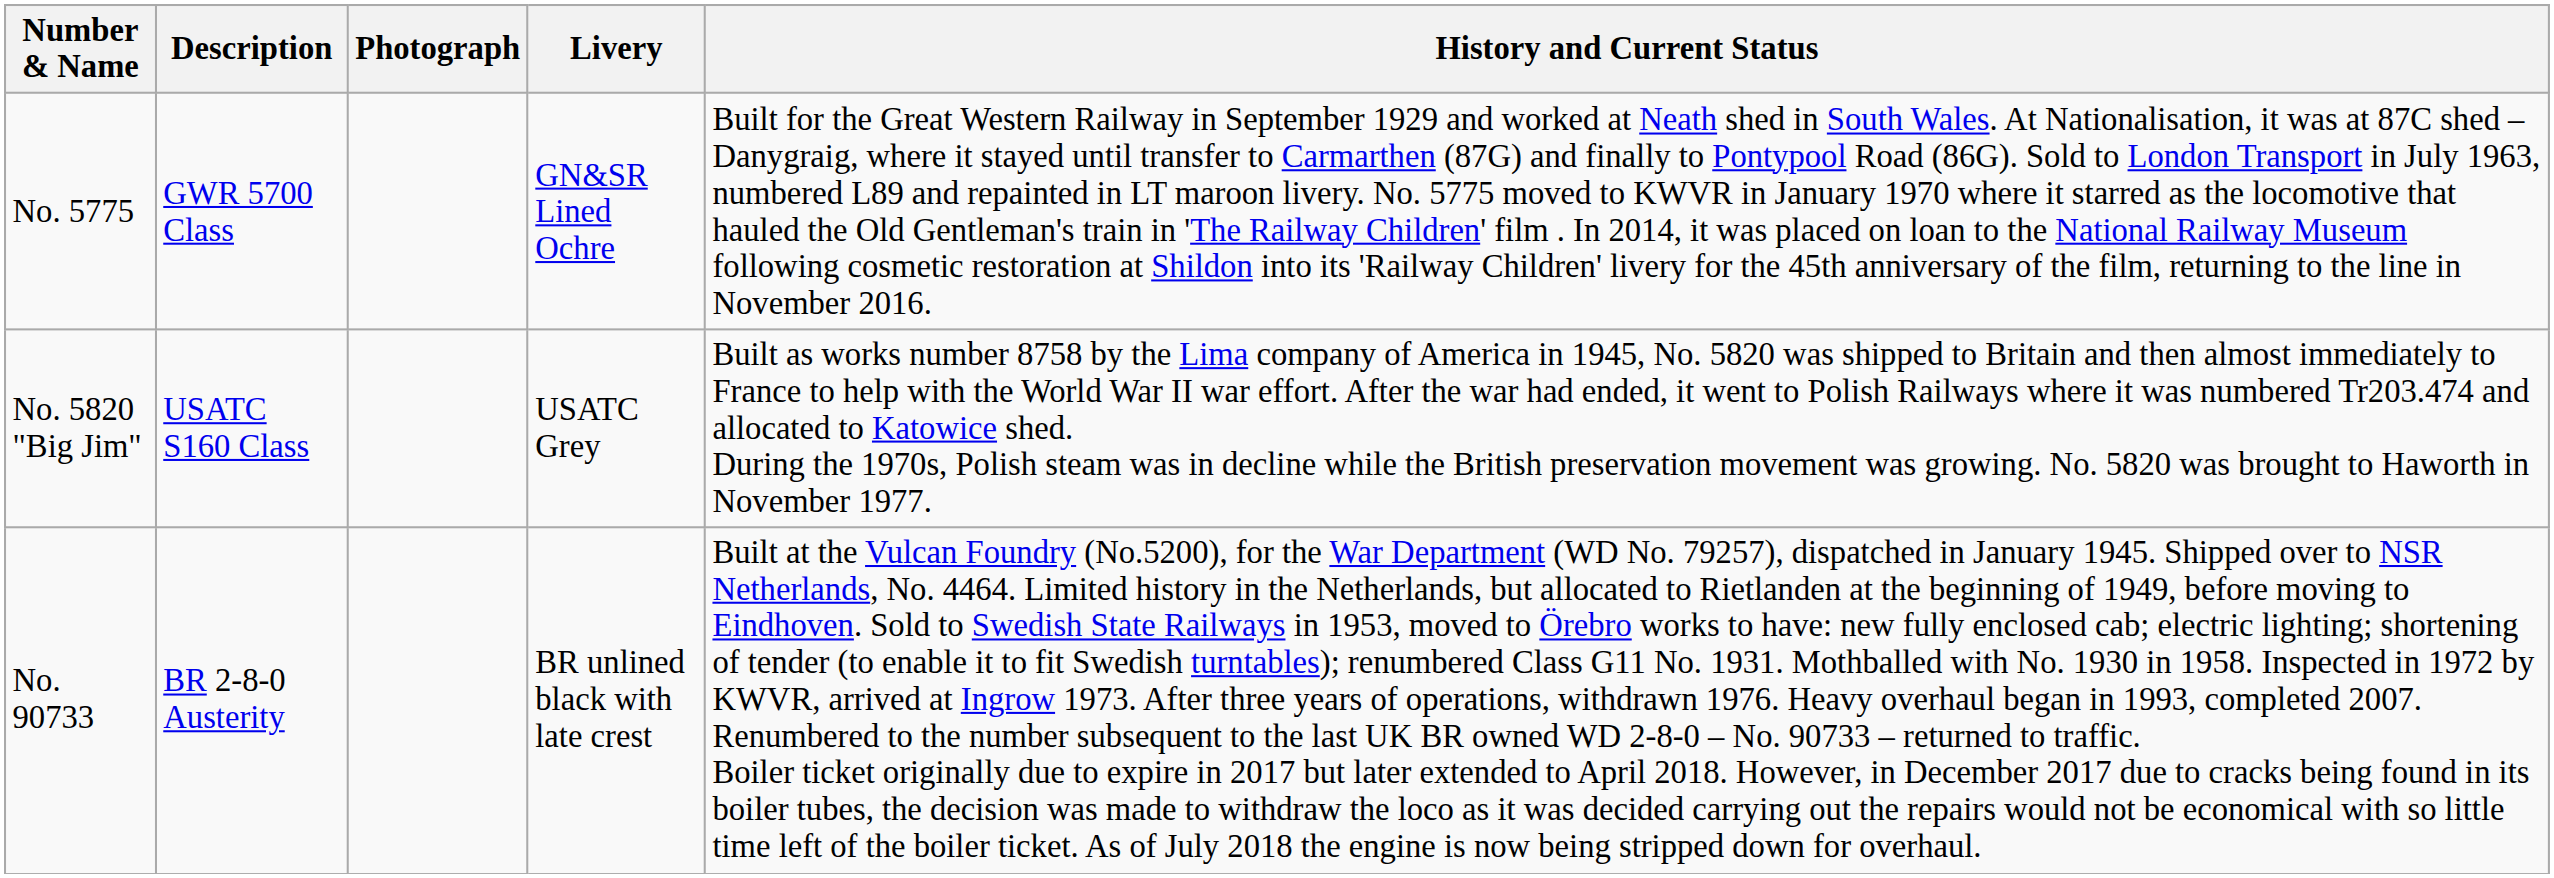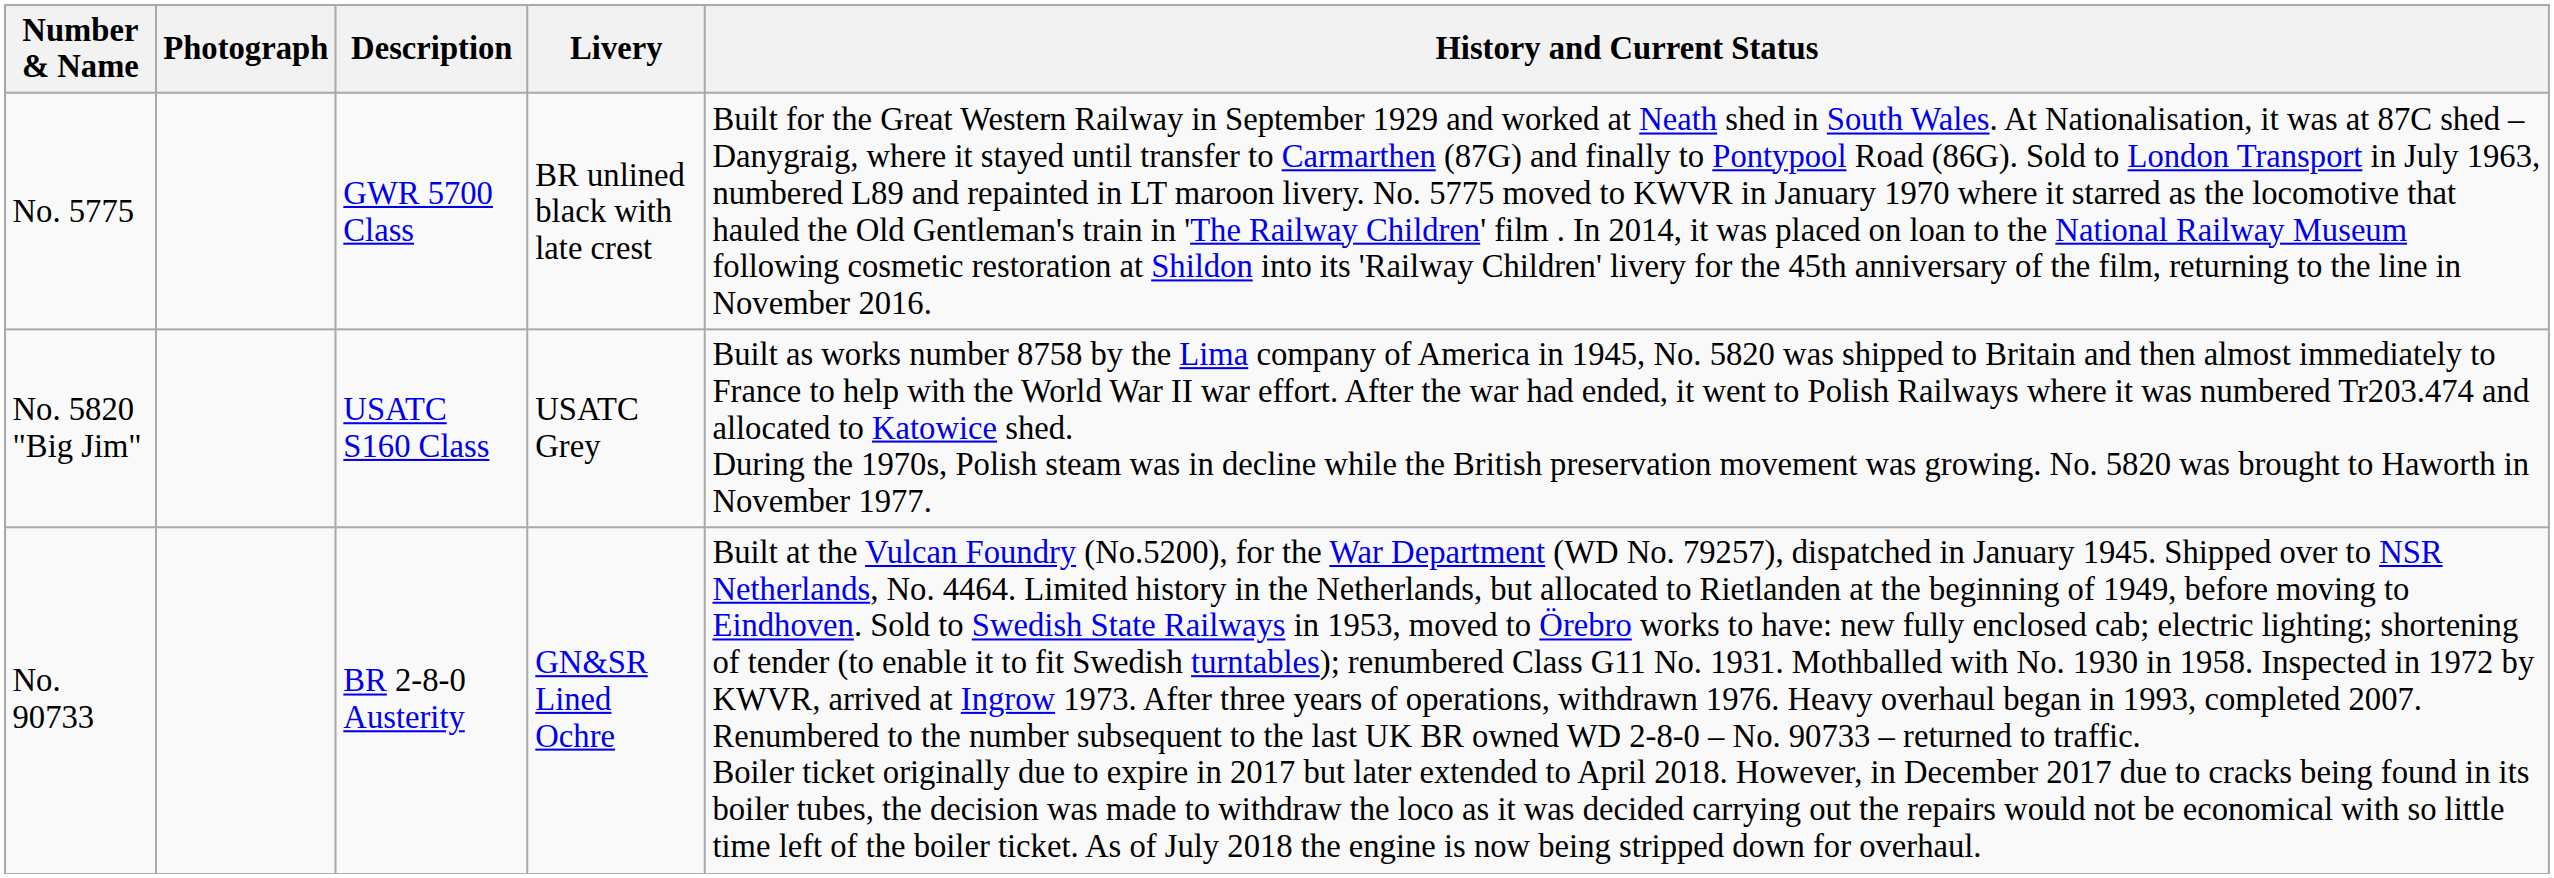 <table class="wikitable">
 <tr>
 <th>Number & Name</th>
+<th>Photograph</th>
 <th>Description</th>
-<th>Photograph</th>
 <th>Livery</th>
 <th>History and Current Status</th>
 </tr>
 <tr>
 <td>No. 5775</td>
+<td></td>
 <td><a href='#'>GWR 5700 Class</a> </td>
-<td></td>
-<td><a href='#'>GN&SR Lined Ochre</a></td>
+<td>BR unlined black with late crest</td>
 <td>Built for the Great Western Railway in September 1929 and worked at <a href='#'>Neath</a> shed in <a href='#'>South Wales</a>. At Nationalisation, it was at 87C shed – Danygraig, where it stayed until transfer to <a href='#'>Carmarthen</a> (87G) and finally to <a href='#'>Pontypool</a> Road (86G). Sold to <a href='#'>London Transport</a> in July 1963, numbered L89 and repainted in LT maroon livery. No. 5775 moved to KWVR in January 1970 where it starred as the locomotive that hauled the Old Gentleman's train in '<a href='#'>The Railway Children</a>' film . In 2014, it was placed on loan to the <a href='#'>National Railway Museum</a> following cosmetic restoration at <a href='#'>Shildon</a> into its 'Railway Children' livery for the 45th anniversary of the film, returning to the line in November 2016.</td>
 </tr>
 <tr>
 <td>No. 5820<br>"Big Jim"</td>
+<td></td>
 <td><a href='#'>USATC S160 Class</a><br></td>
-<td></td>
 <td>USATC Grey</td>
 <td>Built as works number 8758 by the <a href='#'>Lima</a> company of America in 1945, No. 5820 was shipped to Britain and then almost immediately to France to help with the World War II war effort. After the war had ended, it went to Polish Railways where it was numbered Tr203.474 and allocated to <a href='#'>Katowice</a> shed.<br>During the 1970s, Polish steam was in decline while the British preservation movement was growing. No. 5820 was brought to Haworth in November 1977.</td>
 </tr>
 <tr>
 <td>No. 90733</td>
+<td></td>
 <td><a href='#'>BR</a> 2-8-0 <a href='#'>Austerity</a></td>
-<td></td>
-<td>BR unlined black with late crest</td>
+<td><a href='#'>GN&SR Lined Ochre</a></td>
 <td>Built at the <a href='#'>Vulcan Foundry</a> (No.5200), for the <a href='#'>War Department</a> (WD No. 79257), dispatched in January 1945. Shipped over to <a href='#'>NSR Netherlands</a>, No. 4464. Limited history in the Netherlands, but allocated to Rietlanden at the beginning of 1949, before moving to <a href='#'>Eindhoven</a>. Sold to <a href='#'>Swedish State Railways</a> in 1953, moved to <a href='#'>Örebro</a> works to have: new fully enclosed cab; electric lighting; shortening of tender (to enable it to fit Swedish <a href='#'>turntables</a>); renumbered Class G11 No. 1931. Mothballed with No. 1930 in 1958. Inspected in 1972 by KWVR, arrived at <a href='#'>Ingrow</a> 1973. After three years of operations, withdrawn 1976. Heavy overhaul began in 1993, completed 2007. Renumbered to the number subsequent to the last UK BR owned WD 2-8-0 – No. 90733 – returned to traffic.<br>Boiler ticket originally due to expire in 2017 but later extended to April 2018. However, in December 2017 due to cracks being found in its boiler tubes, the decision was made to withdraw the loco as it was decided carrying out the repairs would not be economical with so little time left of the boiler ticket. As of July 2018 the engine is now being stripped down for overhaul.</td>
 </tr>
 </table>
